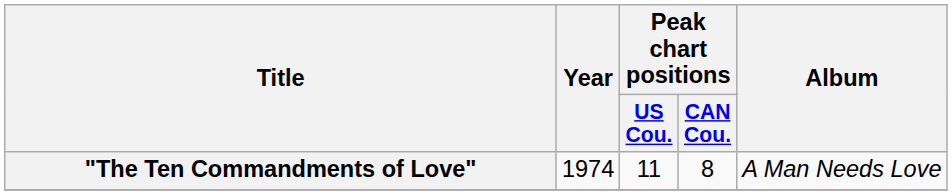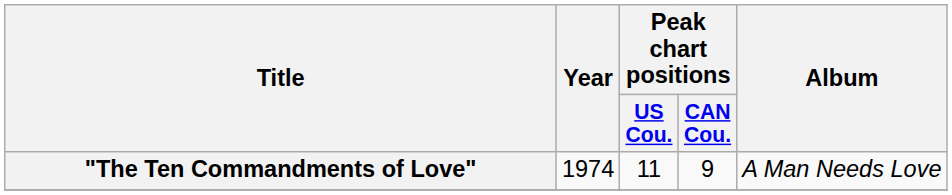 <table class="wikitable plainrowheaders" style="text-align:center;" border="1">
 <tr>
 <th scope="col" rowspan="2" style="width:23em;">Title</th>
 <th scope="col" rowspan="2">Year</th>
 <th scope="col" colspan="2">Peak chart<br>positions</th>
 <th scope="col" rowspan="2">Album</th>
 </tr>
 <tr>
 <th scope="col" style="width:2.3em;font-size:90%;"><a href='#'>US<br>Cou.</a><br></th>
 <th scope="col" style="width:2.3em;font-size:90%;"><a href='#'>CAN<br>Cou.</a><br></th>
 </tr>
 <tr>
 <th scope="row">"The Ten Commandments of Love"<br></th>
 <td>1974</td>
 <td>11</td>
-<td>8</td>
+<td>9</td>
 <td><em>A Man Needs Love</em></td>
 </tr>
 <tr>
 </tr>
 </table>
